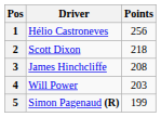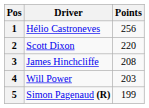 <table class="wikitable" style="font-size: 95%;">
 <tr>
 <th>Pos</th>
 <th>Driver</th>
 <th>Points</th>
 </tr>
 <tr>
 <th>1</th>
 <td> <a href='#'>Hélio Castroneves</a></td>
 <td style="text-align:center;">256</td>
 </tr>
 <tr>
 <th>2</th>
 <td> <a href='#'>Scott Dixon</a></td>
-<td style="text-align:center;">218</td>
+<td style="text-align:center;">220</td>
 </tr>
 <tr>
 <th>3</th>
 <td> <a href='#'>James Hinchcliffe</a></td>
 <td style="text-align:center;">208</td>
 </tr>
 <tr>
 <th>4</th>
 <td> <a href='#'>Will Power</a></td>
 <td style="text-align:center;">203</td>
 </tr>
 <tr>
 <th>5</th>
 <td> <a href='#'>Simon Pagenaud</a> <strong>(R)</strong></td>
 <td style="text-align:center;">199</td>
 </tr>
 </table>
